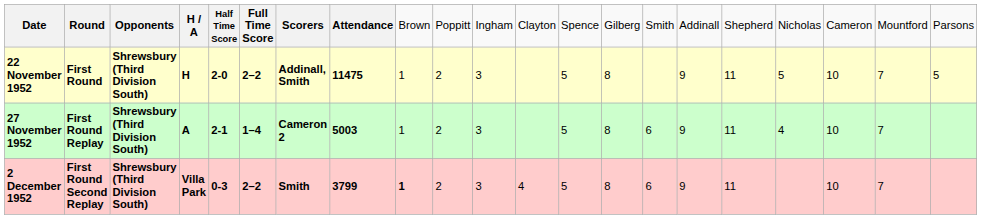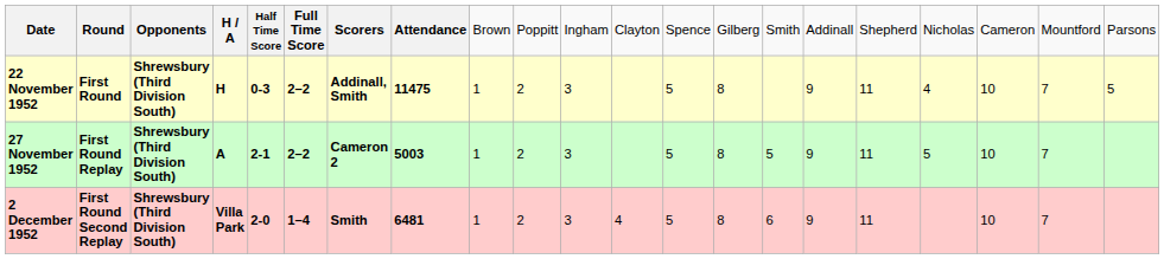 <table class="wikitable">
 <tr>
 <th><strong>Date</strong></th>
 <th><strong>Round</strong></th>
 <th><strong>Opponents</strong></th>
 <th><strong>H / A</strong></th>
 <th><small><strong>Half Time Score</strong></small></th>
 <th><strong>Full Time Score</strong></th>
 <th><strong>Scorers</strong></th>
 <th><strong>Attendance</strong></th>
 <td>Brown</td>
 <td>Poppitt</td>
 <td>Ingham</td>
 <td>Clayton</td>
 <td>Spence</td>
 <td>Gilberg</td>
 <td>Smith</td>
 <td>Addinall</td>
 <td>Shepherd</td>
 <td>Nicholas</td>
 <td>Cameron</td>
 <td>Mountford</td>
 <td>Parsons</td>
 </tr>
 <tr bgcolor="#FFFFCC">
 <td><strong>22 November 1952</strong></td>
 <td><strong>First Round</strong></td>
 <td><strong>Shrewsbury (Third Division South)</strong></td>
 <td><strong>H</strong></td>
-<td><strong>2-0</strong></td>
+<td><strong>0-3</strong></td>
 <td><strong>2–2</strong></td>
 <td><strong>Addinall, Smith</strong></td>
 <td><strong>11475</strong></td>
 <td>1</td>
 <td>2</td>
 <td>3</td>
 <td></td>
 <td>5</td>
 <td>8</td>
 <td></td>
 <td>9</td>
 <td>11</td>
-<td>5</td>
+<td>4</td>
 <td>10</td>
 <td>7</td>
 <td>5</td>
 </tr>
 <tr bgcolor="#ccffcc">
 <td><strong>27 November 1952</strong></td>
 <td><strong>First Round Replay</strong></td>
 <td><strong>Shrewsbury (Third Division South)</strong></td>
 <td><strong>A</strong></td>
 <td><strong>2-1</strong></td>
-<td><strong>1–4</strong></td>
+<td><strong>2–2</strong></td>
 <td><strong>Cameron 2</strong></td>
 <td><strong>5003</strong></td>
 <td>1</td>
 <td>2</td>
 <td>3</td>
 <td></td>
 <td>5</td>
 <td>8</td>
-<td>6</td>
+<td>5</td>
 <td>9</td>
 <td>11</td>
-<td>4</td>
+<td>5</td>
 <td>10</td>
 <td>7</td>
 <td></td>
 </tr>
 <tr bgcolor="#ffcccc">
 <td><strong>2 December 1952</strong></td>
 <td><strong>First Round Second Replay</strong></td>
 <td><strong>Shrewsbury (Third Division South)</strong></td>
 <td><strong>Villa Park</strong></td>
-<td><strong>0-3</strong></td>
-<td><strong>2–2</strong></td>
+<td><strong>2-0</strong></td>
+<td><strong>1–4</strong></td>
 <td><strong>Smith</strong></td>
-<td><strong>3799</strong></td>
-<td><strong>1</strong></td>
+<td><strong>6481</strong></td>
+<td>1</td>
 <td>2</td>
 <td>3</td>
 <td>4</td>
 <td>5</td>
 <td>8</td>
 <td>6</td>
 <td>9</td>
 <td>11</td>
 <td></td>
 <td>10</td>
 <td>7</td>
 <td></td>
 </tr>
 </table>
